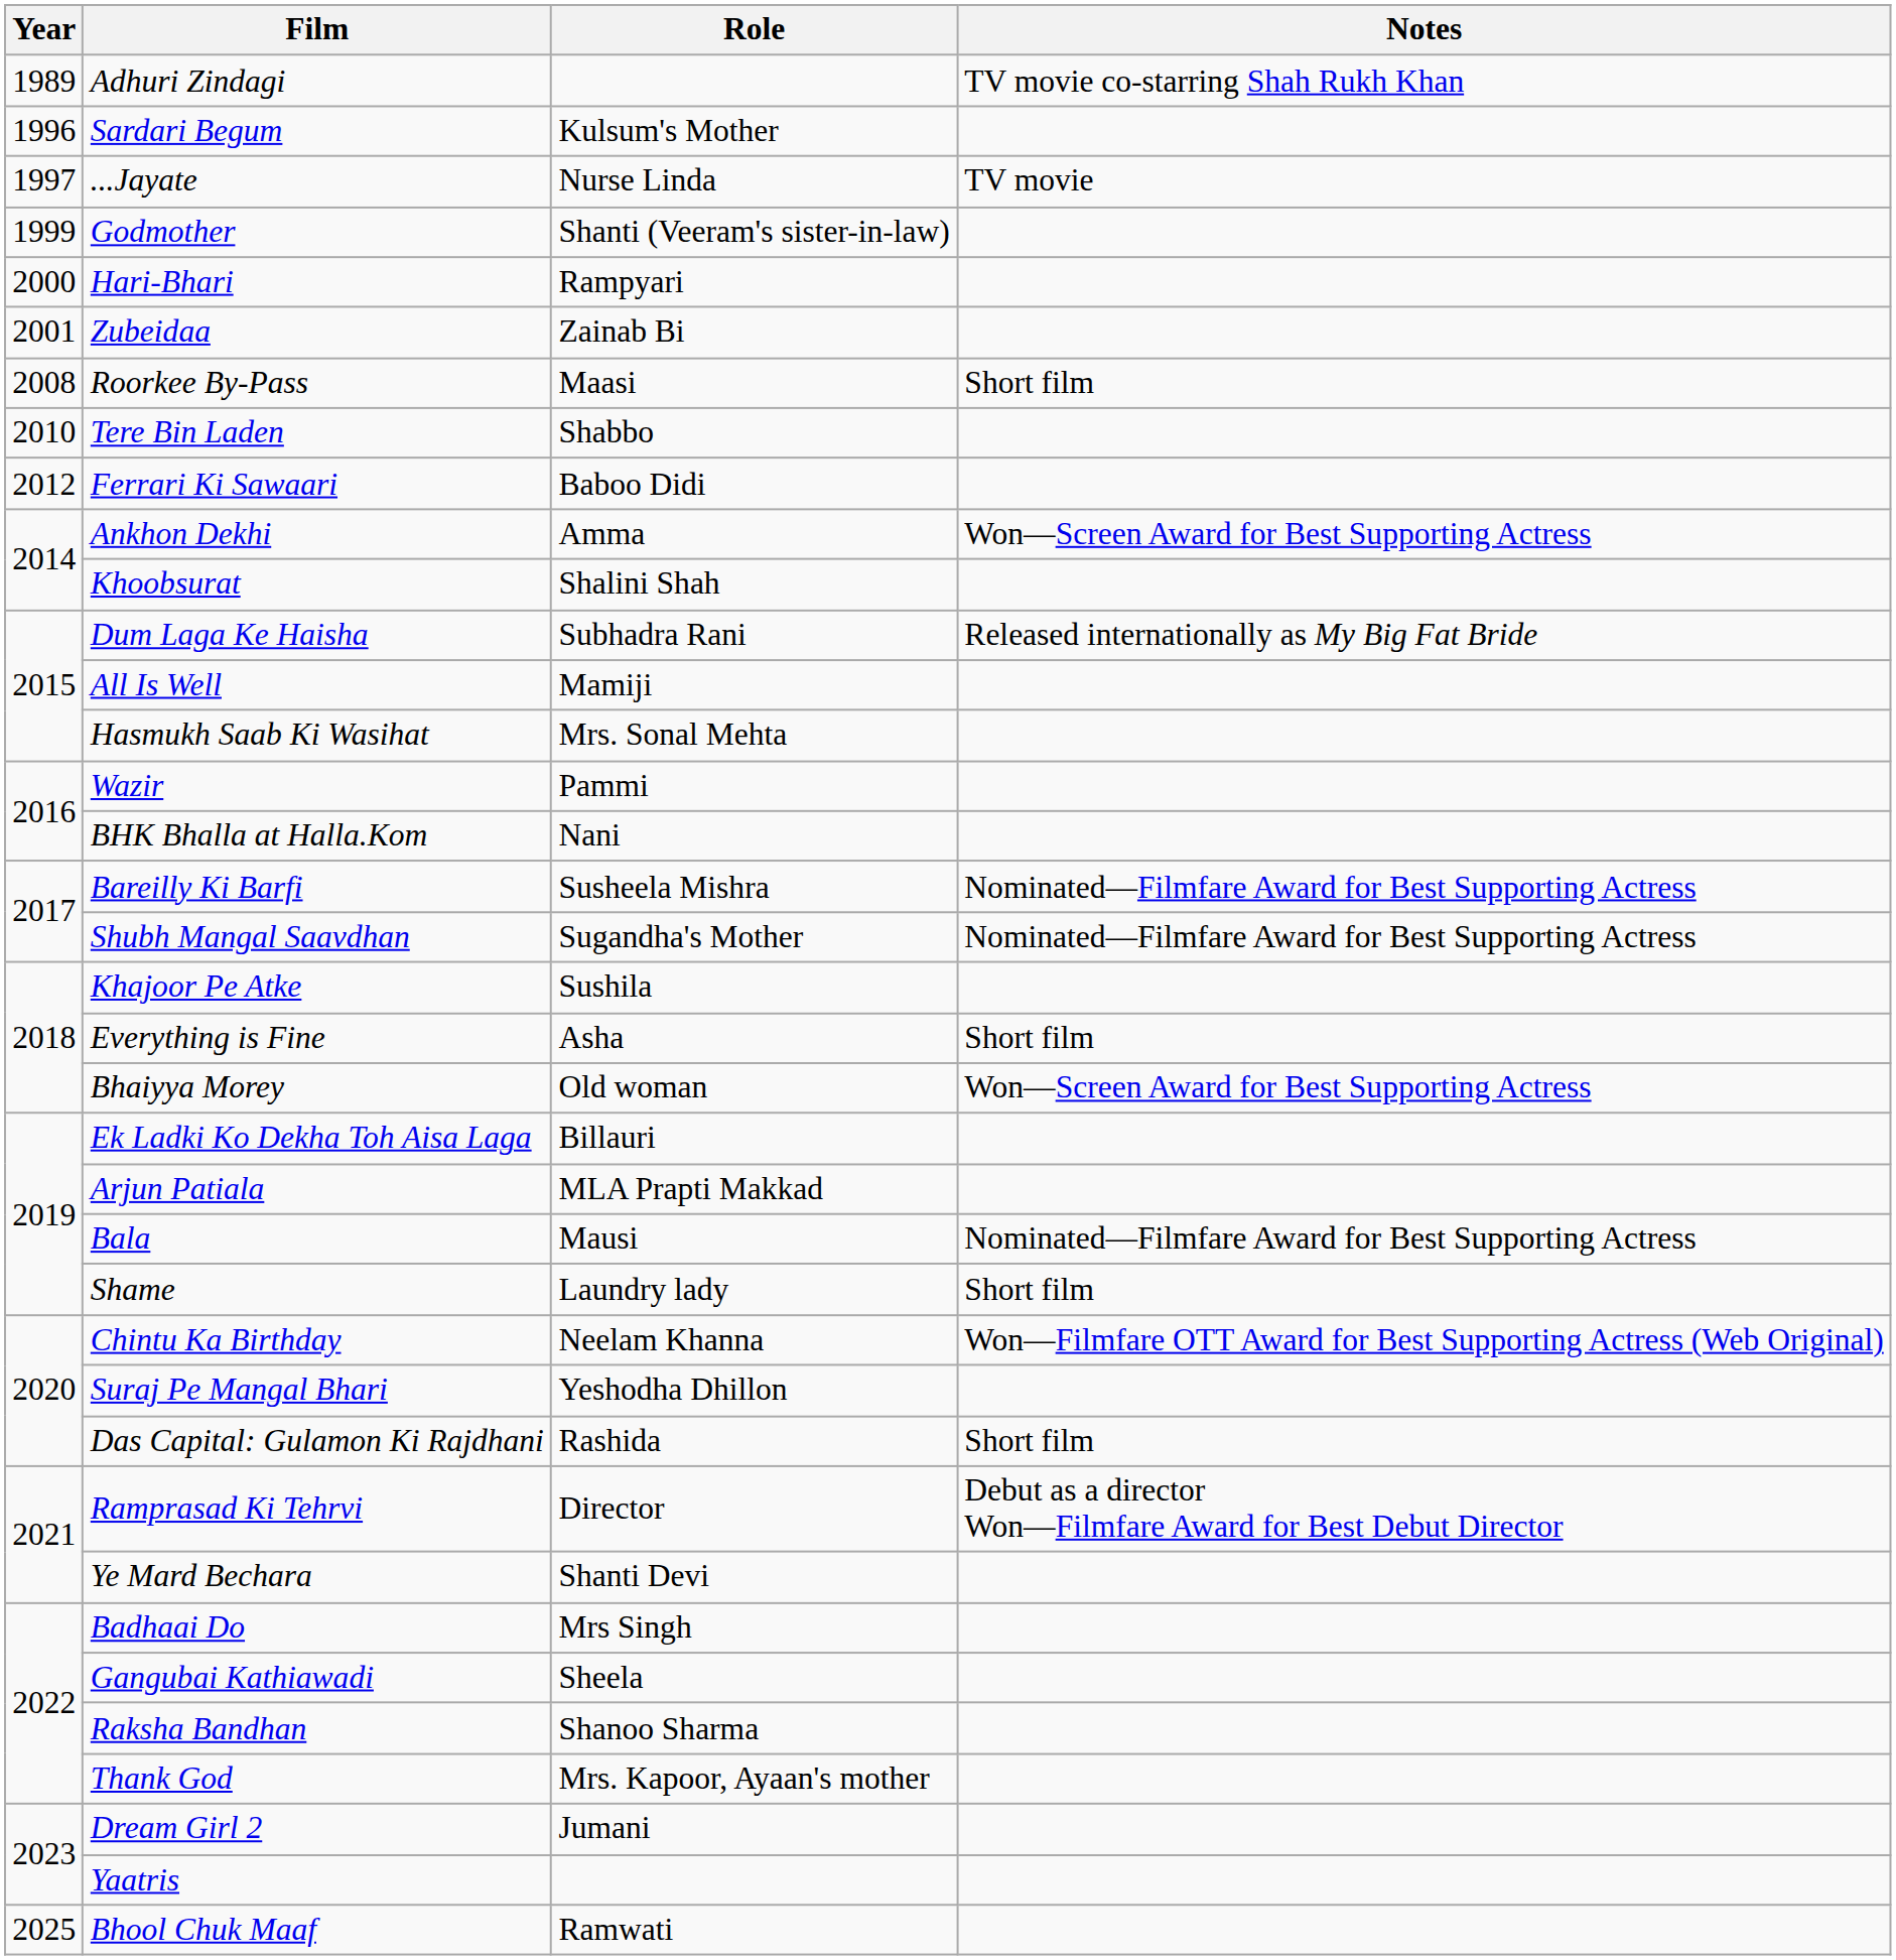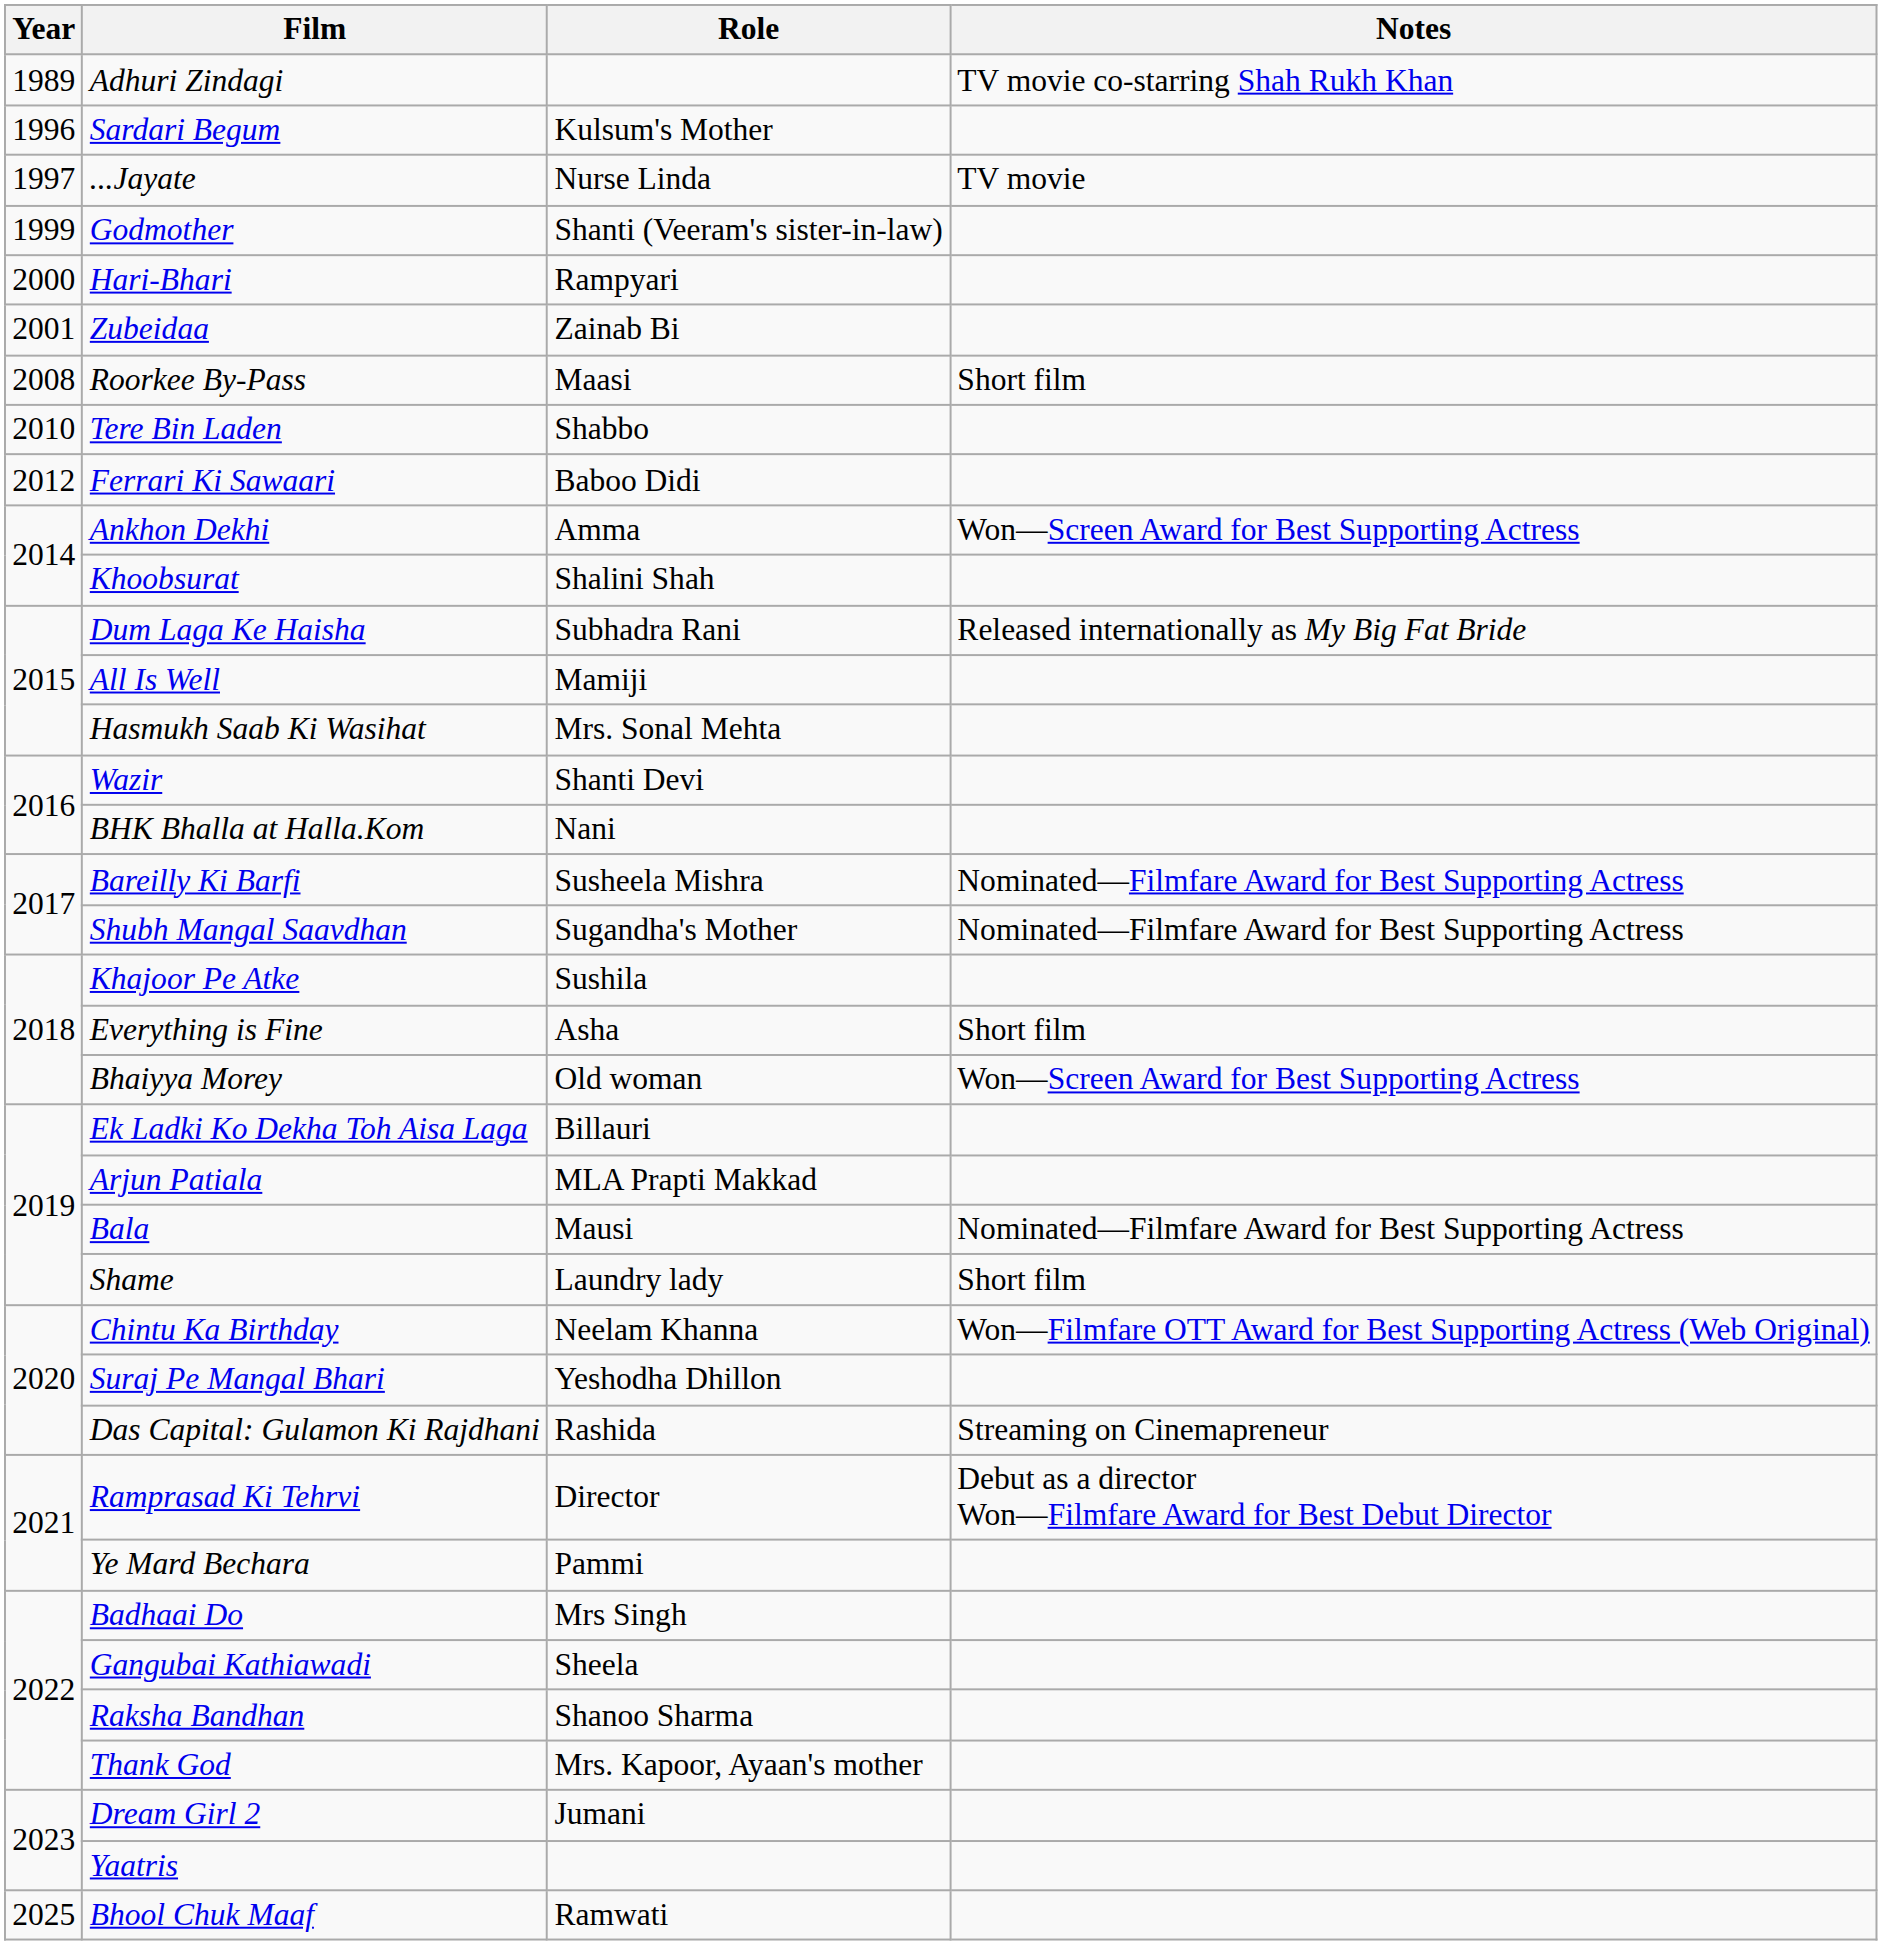 <table class="wikitable sortable plainrowheaders">
 <tr style="text-align:center;">
 <th scope="col">Year</th>
 <th scope="col">Film</th>
 <th scope="col">Role</th>
 <th class="unsortable" scope="col">Notes</th>
 </tr>
 <tr>
 <td>1989</td>
 <td><em>Adhuri Zindagi</em></td>
 <td></td>
 <td>TV movie co-starring <a href='#'>Shah Rukh Khan</a></td>
 </tr>
 <tr>
 <td>1996</td>
 <td><em><a href='#'>Sardari Begum</a></em></td>
 <td>Kulsum's Mother</td>
 <td></td>
 </tr>
 <tr>
 <td>1997</td>
 <td><em>...Jayate</em></td>
 <td>Nurse Linda</td>
 <td>TV movie</td>
 </tr>
 <tr>
 <td>1999</td>
 <td><em><a href='#'>Godmother</a></em></td>
 <td>Shanti (Veeram's sister-in-law)</td>
 <td></td>
 </tr>
 <tr>
 <td>2000</td>
 <td><em><a href='#'>Hari-Bhari</a></em></td>
 <td>Rampyari</td>
 <td></td>
 </tr>
 <tr>
 <td>2001</td>
 <td><em><a href='#'>Zubeidaa</a></em></td>
 <td>Zainab Bi</td>
 <td></td>
 </tr>
 <tr>
 <td>2008</td>
 <td><em>Roorkee By-Pass</em></td>
 <td>Maasi</td>
 <td>Short film</td>
 </tr>
 <tr>
 <td>2010</td>
 <td><em><a href='#'>Tere Bin Laden</a></em></td>
 <td>Shabbo</td>
 <td></td>
 </tr>
 <tr>
 <td>2012</td>
 <td><em><a href='#'>Ferrari Ki Sawaari</a></em></td>
 <td>Baboo Didi</td>
 <td></td>
 </tr>
 <tr>
 <td rowspan="2">2014</td>
 <td><em><a href='#'>Ankhon Dekhi</a></em></td>
 <td>Amma</td>
 <td>Won—<a href='#'>Screen Award for Best Supporting Actress</a></td>
 </tr>
 <tr>
 <td><em><a href='#'>Khoobsurat</a></em></td>
 <td>Shalini Shah</td>
 <td></td>
 </tr>
 <tr>
 <td rowspan=3>2015</td>
 <td><em><a href='#'>Dum Laga Ke Haisha</a></em></td>
 <td>Subhadra Rani</td>
 <td>Released internationally as <em>My Big Fat Bride</em></td>
 </tr>
 <tr>
 <td><em><a href='#'>All Is Well</a></em></td>
 <td>Mamiji</td>
 <td></td>
 </tr>
 <tr>
 <td><em>Hasmukh Saab Ki Wasihat</em></td>
 <td>Mrs. Sonal Mehta</td>
 <td></td>
 </tr>
 <tr>
 <td rowspan=2>2016</td>
 <td><em><a href='#'>Wazir</a></em></td>
-<td>Pammi</td>
+<td>Shanti Devi</td>
 <td></td>
 </tr>
 <tr>
 <td><em>BHK Bhalla at Halla.Kom</em></td>
 <td>Nani</td>
 <td></td>
 </tr>
 <tr>
 <td rowspan=2>2017</td>
 <td><em><a href='#'>Bareilly Ki Barfi</a></em></td>
 <td>Susheela Mishra</td>
 <td>Nominated—<a href='#'>Filmfare Award for Best Supporting Actress</a></td>
 </tr>
 <tr>
 <td><em><a href='#'>Shubh Mangal Saavdhan</a></em></td>
 <td>Sugandha's Mother</td>
 <td>Nominated—Filmfare Award for Best Supporting Actress</td>
 </tr>
 <tr>
 <td rowspan=3>2018</td>
 <td><em><a href='#'>Khajoor Pe Atke</a></em></td>
 <td>Sushila</td>
 <td></td>
 </tr>
 <tr>
 <td><em>Everything is Fine</em></td>
 <td>Asha</td>
 <td>Short film</td>
 </tr>
 <tr>
 <td><em>Bhaiyya Morey</em></td>
 <td>Old woman</td>
 <td>Won—<a href='#'>Screen Award for Best Supporting Actress</a></td>
 </tr>
 <tr>
 <td rowspan=4>2019</td>
 <td><em><a href='#'>Ek Ladki Ko Dekha Toh Aisa Laga</a></em></td>
 <td>Billauri</td>
 <td></td>
 </tr>
 <tr>
 <td><em><a href='#'>Arjun Patiala</a></em></td>
 <td>MLA Prapti Makkad</td>
 <td></td>
 </tr>
 <tr>
 <td><em><a href='#'>Bala</a></em></td>
 <td>Mausi</td>
 <td>Nominated—Filmfare Award for Best Supporting Actress</td>
 </tr>
 <tr>
 <td><em>Shame</em></td>
 <td>Laundry lady</td>
 <td>Short film</td>
 </tr>
 <tr>
 <td rowspan=3>2020</td>
 <td><em><a href='#'>Chintu Ka Birthday</a></em></td>
 <td>Neelam Khanna</td>
 <td>Won—<a href='#'>Filmfare OTT Award for Best Supporting Actress (Web Original)</a></td>
 </tr>
 <tr>
 <td><em><a href='#'>Suraj Pe Mangal Bhari</a></em></td>
 <td>Yeshodha Dhillon</td>
 <td></td>
 </tr>
 <tr>
 <td><em>Das Capital: Gulamon Ki Rajdhani</em></td>
 <td>Rashida</td>
-<td>Short film</td>
+<td>Streaming on Cinemapreneur</td>
 </tr>
 <tr>
 <td rowspan=2>2021</td>
 <td><em><a href='#'>Ramprasad Ki Tehrvi</a></em></td>
 <td>Director</td>
 <td>Debut as a director<br>Won—<a href='#'>Filmfare Award for Best Debut Director</a></td>
 </tr>
 <tr>
 <td><em>Ye Mard Bechara</em></td>
-<td>Shanti Devi</td>
+<td>Pammi</td>
 <td></td>
 </tr>
 <tr>
 <td rowspan=4>2022</td>
 <td><em><a href='#'>Badhaai Do</a></em></td>
 <td>Mrs Singh</td>
 <td></td>
 </tr>
 <tr>
 <td><em><a href='#'>Gangubai Kathiawadi</a></em></td>
 <td>Sheela</td>
 <td></td>
 </tr>
 <tr>
 <td><em><a href='#'>Raksha Bandhan</a></em></td>
 <td>Shanoo Sharma</td>
 <td></td>
 </tr>
 <tr>
 <td><em><a href='#'>Thank God</a></em></td>
 <td>Mrs. Kapoor, Ayaan's mother</td>
 <td></td>
 </tr>
 <tr>
 <td rowspan=2>2023</td>
 <td><em><a href='#'>Dream Girl 2</a></em></td>
 <td>Jumani</td>
 <td></td>
 </tr>
 <tr>
 <td><em><a href='#'>Yaatris</a></em></td>
 <td></td>
 <td></td>
 </tr>
 <tr>
 <td>2025</td>
 <td><em><a href='#'>Bhool Chuk Maaf</a></em></td>
 <td>Ramwati</td>
 <td></td>
 </tr>
 </table>
